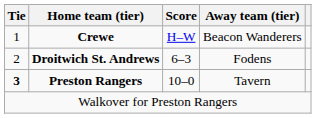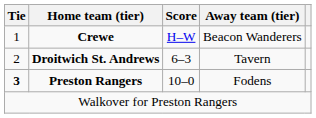 <table class="wikitable" style="text-align:center; font-size:85%">
 <tr>
 <th>Tie</th>
 <th>Home team (tier)</th>
 <th>Score</th>
 <th>Away team (tier)</th>
 <th></th>
 </tr>
 <tr>
 <td align="center">1</td>
 <td><strong>Crewe</strong></td>
 <td align="center"><a href='#'>H–W</a></td>
 <td>Beacon Wanderers</td>
 <td></td>
 </tr>
 <tr>
 <td align="center">2</td>
 <td><strong>Droitwich St. Andrews</strong></td>
 <td align="center">6–3</td>
-<td>Fodens</td>
+<td>Tavern</td>
 <td></td>
 </tr>
 <tr>
 <td align="center"><strong>3</strong></td>
 <td><strong>Preston Rangers</strong></td>
 <td align="center">10–0</td>
-<td>Tavern</td>
+<td>Fodens</td>
 <td></td>
 </tr>
 <tr>
 <td colspan="5" align="center">Walkover for Preston Rangers</td>
 </tr>
 </table>
